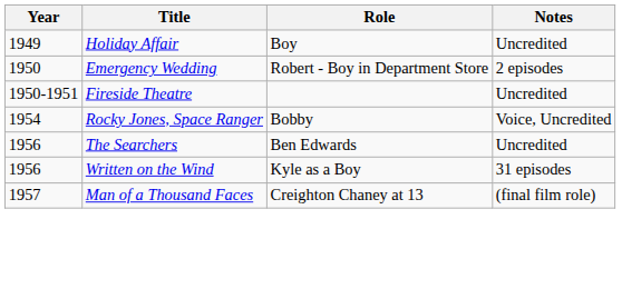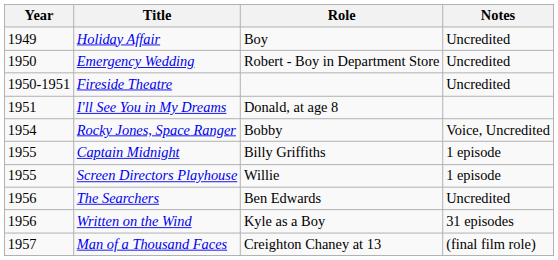 <table class="wikitable sortable">
 <tr>
 <th>Year</th>
 <th>Title</th>
 <th>Role</th>
 <th>Notes</th>
 </tr>
 <tr>
 <td>1949</td>
 <td><em><a href='#'>Holiday Affair</a></em></td>
 <td>Boy</td>
 <td>Uncredited</td>
 </tr>
 <tr>
 <td>1950</td>
 <td><em><a href='#'>Emergency Wedding</a></em></td>
 <td>Robert - Boy in Department Store</td>
-<td>2 episodes</td>
+<td>Uncredited</td>
 </tr>
 <tr>
 <td>1950-1951</td>
 <td><em><a href='#'>Fireside Theatre</a></em></td>
 <td></td>
 <td>Uncredited</td>
 </tr>
 <tr>
+<td>1951</td>
+<td><em><a href='#'>I'll See You in My Dreams</a></em></td>
+<td>Donald, at age 8</td>
+<td></td>
+</tr>
+<tr>
 <td>1954</td>
 <td><em><a href='#'>Rocky Jones, Space Ranger</a></em></td>
 <td>Bobby</td>
 <td>Voice, Uncredited</td>
+</tr>
+<tr>
+<td>1955</td>
+<td><em><a href='#'>Captain Midnight</a></em></td>
+<td>Billy Griffiths</td>
+<td>1 episode</td>
+</tr>
+<tr>
+<td>1955</td>
+<td><em><a href='#'>Screen Directors Playhouse</a></em></td>
+<td>Willie</td>
+<td>1 episode</td>
 </tr>
 <tr>
 <td>1956</td>
 <td><em><a href='#'>The Searchers</a></em></td>
 <td>Ben Edwards</td>
 <td>Uncredited</td>
 </tr>
 <tr>
 <td>1956</td>
 <td><em><a href='#'>Written on the Wind</a></em></td>
 <td>Kyle as a Boy</td>
 <td>31 episodes</td>
 </tr>
 <tr>
 <td>1957</td>
 <td><em><a href='#'>Man of a Thousand Faces</a></em></td>
 <td>Creighton Chaney at 13</td>
 <td>(final film role)</td>
 </tr>
 </table>
